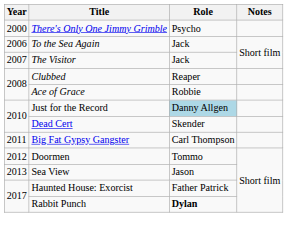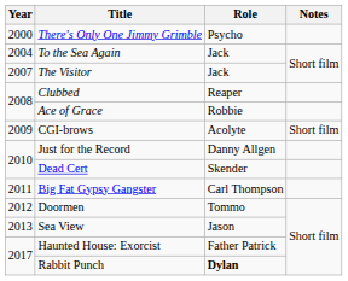 <table class="wikitable">
 <tr>
 <th>Year</th>
 <th>Title</th>
 <th>Role</th>
 <th>Notes</th>
 </tr>
 <tr>
 <td>2000</td>
 <td><em><a href='#'>There's Only One Jimmy Grimble</a></em></td>
 <td>Psycho</td>
 <td></td>
 </tr>
 <tr>
-<td>2006</td>
+<td>2004</td>
 <td><em>To the Sea Again</em></td>
 <td>Jack</td>
 <td rowspan="2">Short film</td>
 </tr>
 <tr>
 <td>2007</td>
 <td><em>The Visitor</em></td>
 <td>Jack</td>
 </tr>
 <tr>
 <td rowspan="2">2008</td>
 <td><em>Clubbed</em></td>
 <td>Reaper</td>
 <td></td>
 </tr>
 <tr>
 <td><em>Ace of Grace</td>
 <td>Robbie</td>
 <td></td>
 </tr>
 <tr>
+<td>2009</td>
+<td></em>CGI-brows<em></td>
+<td>Acolyte</td>
+<td>Short film</td>
+</tr>
+<tr>
 <td rowspan="2">2010</td>
 <td></em>Just for the Record<em></td>
-<td style="background: lightblue;">Danny Allgen</td>
+<td>Danny Allgen</td>
 <td></td>
 </tr>
 <tr>
 <td></em><a href='#'>Dead Cert</a><em></td>
 <td>Skender</td>
 <td></td>
 </tr>
 <tr>
 <td>2011</td>
 <td></em><a href='#'>Big Fat Gypsy Gangster</a><em></td>
 <td>Carl Thompson</td>
 <td></td>
 </tr>
 <tr>
 <td>2012</td>
 <td></em>Doormen<em></td>
 <td>Tommo</td>
 <td rowspan="4">Short film</td>
 </tr>
 <tr>
 <td>2013</td>
 <td></em>Sea View<em></td>
 <td>Jason</td>
 </tr>
 <tr>
 <td rowspan="2">2017</td>
 <td></em>Haunted House: Exorcist<em></td>
 <td>Father Patrick</td>
 </tr>
 <tr>
 <td></em>Rabbit Punch<em></td>
 <td><strong>Dylan</strong></td>
 </tr>
 </table>
